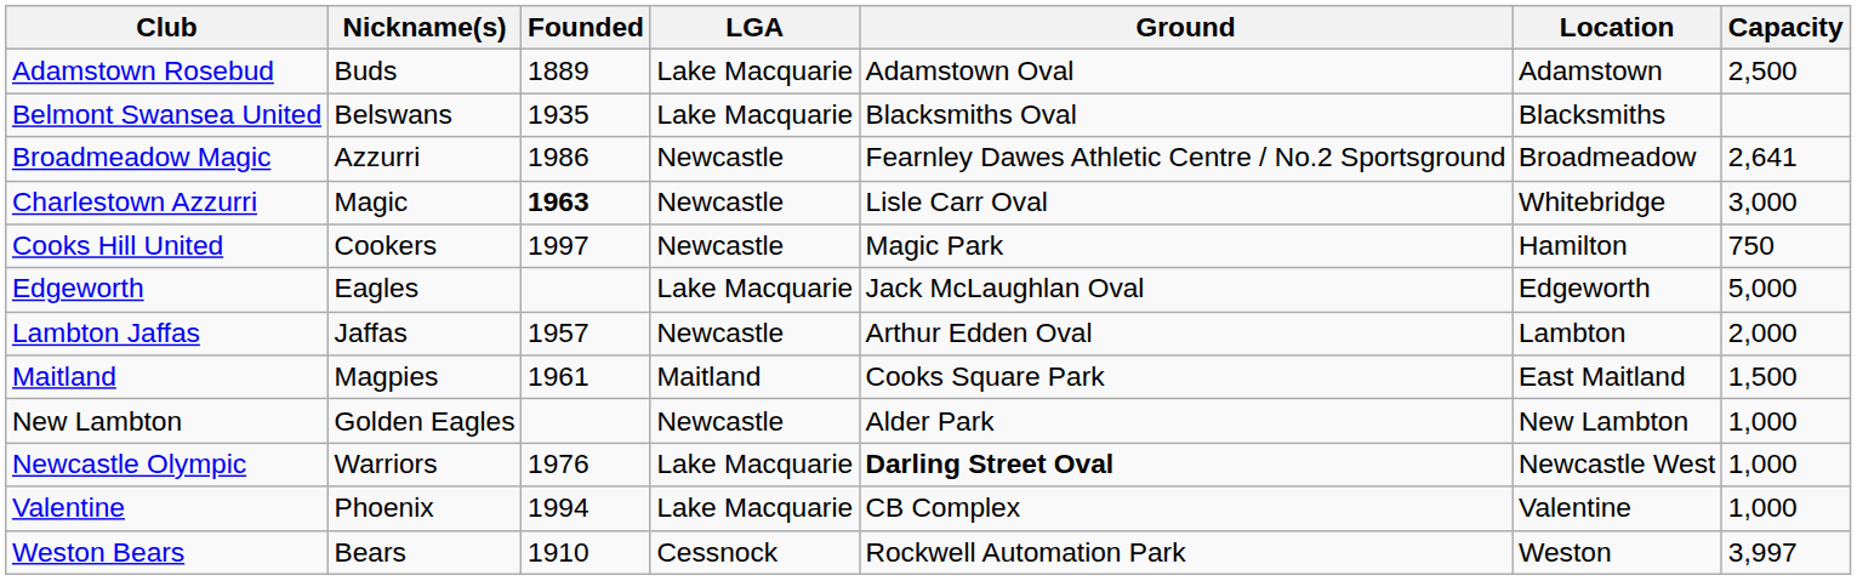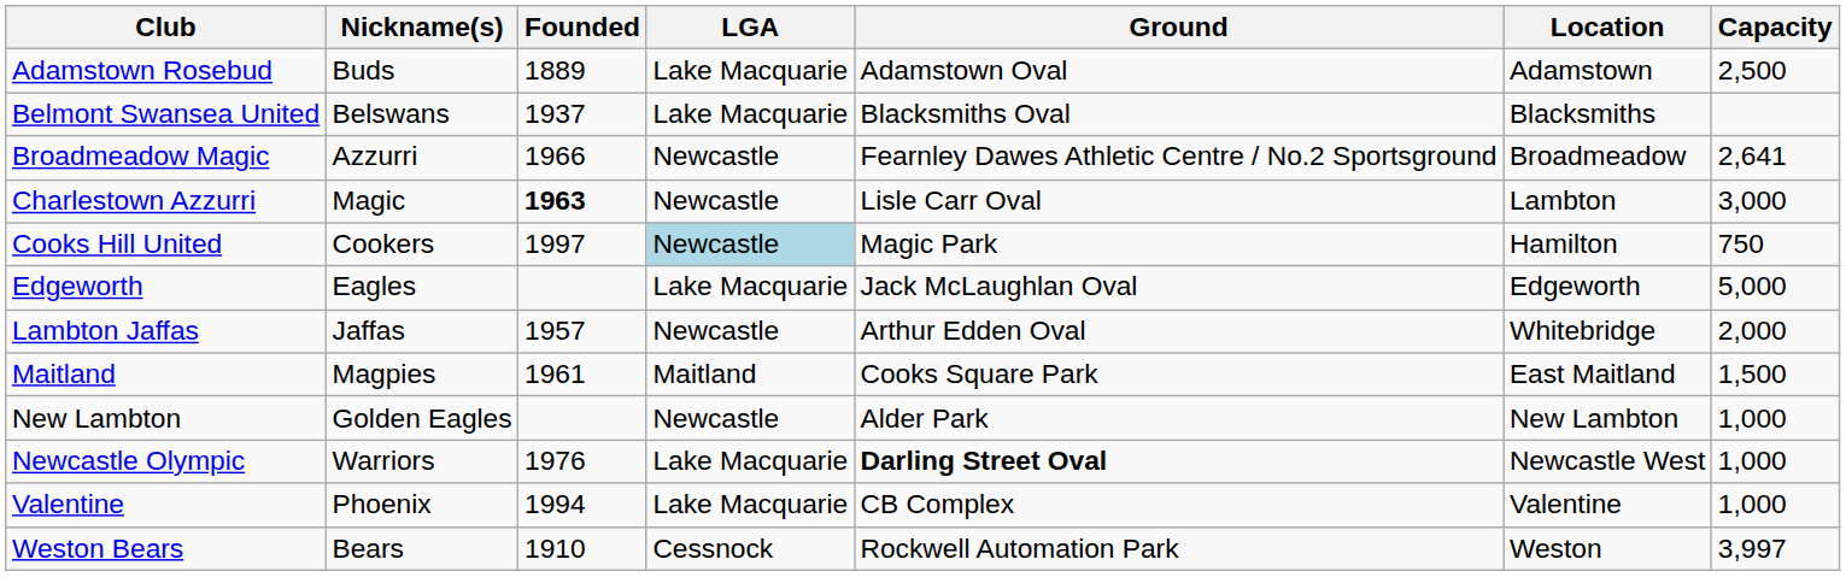 <table class="wikitable sortable">
 <tr>
 <th>Club</th>
 <th>Nickname(s)</th>
 <th>Founded</th>
 <th>LGA</th>
 <th>Ground</th>
 <th>Location</th>
 <th>Capacity</th>
 </tr>
 <tr>
 <td><a href='#'>Adamstown Rosebud</a></td>
 <td>Buds</td>
 <td>1889</td>
 <td>Lake Macquarie</td>
 <td>Adamstown Oval</td>
 <td>Adamstown</td>
 <td>2,500</td>
 </tr>
 <tr>
 <td><a href='#'>Belmont Swansea United</a></td>
 <td>Belswans</td>
-<td>1935</td>
+<td>1937</td>
 <td>Lake Macquarie</td>
 <td>Blacksmiths Oval</td>
 <td>Blacksmiths</td>
 <td></td>
 </tr>
 <tr>
 <td><a href='#'>Broadmeadow Magic</a></td>
 <td>Azzurri</td>
-<td>1986</td>
+<td>1966</td>
 <td>Newcastle</td>
 <td>Fearnley Dawes Athletic Centre / No.2 Sportsground</td>
 <td>Broadmeadow</td>
 <td>2,641</td>
 </tr>
 <tr>
 <td><a href='#'>Charlestown Azzurri</a></td>
 <td>Magic</td>
 <td><strong>1963</strong></td>
 <td>Newcastle</td>
 <td>Lisle Carr Oval</td>
-<td>Whitebridge</td>
+<td>Lambton</td>
 <td>3,000</td>
 </tr>
 <tr>
 <td><a href='#'>Cooks Hill United</a></td>
 <td>Cookers</td>
 <td>1997</td>
-<td>Newcastle</td>
+<td style="background: lightblue;">Newcastle</td>
 <td>Magic Park</td>
 <td>Hamilton</td>
 <td>750</td>
 </tr>
 <tr>
 <td><a href='#'>Edgeworth</a></td>
 <td>Eagles</td>
 <td></td>
 <td>Lake Macquarie</td>
 <td>Jack McLaughlan Oval</td>
 <td>Edgeworth</td>
 <td>5,000</td>
 </tr>
 <tr>
 <td><a href='#'>Lambton Jaffas</a></td>
 <td>Jaffas</td>
 <td>1957</td>
 <td>Newcastle</td>
 <td>Arthur Edden Oval</td>
-<td>Lambton</td>
+<td>Whitebridge</td>
 <td>2,000</td>
 </tr>
 <tr>
 <td><a href='#'>Maitland</a></td>
 <td>Magpies</td>
 <td>1961</td>
 <td>Maitland</td>
 <td>Cooks Square Park</td>
 <td>East Maitland</td>
 <td>1,500</td>
 </tr>
 <tr>
 <td>New Lambton</td>
 <td>Golden Eagles</td>
 <td></td>
 <td>Newcastle</td>
 <td>Alder Park</td>
 <td>New Lambton</td>
 <td>1,000</td>
 </tr>
 <tr>
 <td><a href='#'>Newcastle Olympic</a></td>
 <td>Warriors</td>
 <td>1976</td>
 <td>Lake Macquarie</td>
 <td><strong>Darling Street Oval</strong></td>
 <td>Newcastle West</td>
 <td>1,000</td>
 </tr>
 <tr>
 <td><a href='#'>Valentine</a></td>
 <td>Phoenix</td>
 <td>1994</td>
 <td>Lake Macquarie</td>
 <td>CB Complex</td>
 <td>Valentine</td>
 <td>1,000</td>
 </tr>
 <tr>
 <td><a href='#'>Weston Bears</a></td>
 <td>Bears</td>
 <td>1910</td>
 <td>Cessnock</td>
 <td>Rockwell Automation Park</td>
 <td>Weston</td>
 <td>3,997</td>
 </tr>
 </table>
